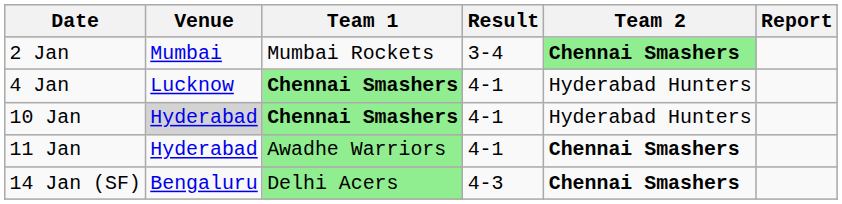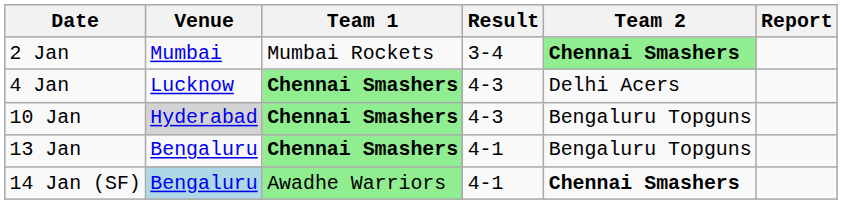 <table class="wikitable">
 <tr>
 <th>Date</th>
 <th>Venue</th>
 <th>Team 1</th>
 <th>Result</th>
 <th>Team 2</th>
 <th>Report</th>
 </tr>
 <tr>
 <td>2 Jan</td>
 <td><a href='#'>Mumbai</a></td>
 <td>Mumbai Rockets</td>
 <td>3-4</td>
 <td style="background:lightgreen;"><strong>Chennai Smashers</strong></td>
 <td></td>
 </tr>
 <tr>
 <td>4 Jan</td>
 <td><a href='#'>Lucknow</a></td>
 <td style="background:lightgreen;"><strong>Chennai Smashers</strong></td>
-<td>4-1</td>
-<td>Hyderabad Hunters</td>
+<td>4-3</td>
+<td>Delhi Acers</td>
 <td></td>
 </tr>
 <tr>
 <td>10 Jan</td>
 <td style="background: lightgrey;"><a href='#'>Hyderabad</a></td>
 <td style="background:lightgreen;"><strong>Chennai Smashers </strong></td>
-<td>4-1</td>
-<td>Hyderabad Hunters</td>
+<td>4-3</td>
+<td>Bengaluru Topguns</td>
 <td></td>
 </tr>
 <tr>
-<td>11 Jan</td>
-<td><a href='#'>Hyderabad</a></td>
+<td>13 Jan</td>
+<td><a href='#'>Bengaluru</a></td>
+<td style="background:lightgreen;"><strong>Chennai Smashers</strong></td>
+<td>4-1</td>
+<td>Bengaluru Topguns</td>
+<td></td>
+</tr>
+<tr>
+<td>14 Jan (SF)</td>
+<td style="background: lightblue;"><a href='#'>Bengaluru</a></td>
 <td style="background:lightgreen;">Awadhe Warriors</td>
 <td>4-1</td>
 <td><strong>Chennai Smashers</strong></td>
 <td></td>
 </tr>
-<tr>
-<td>14 Jan (SF)</td>
-<td><a href='#'>Bengaluru</a></td>
-<td style="background:lightgreen;">Delhi Acers</td>
-<td>4-3</td>
-<td><strong>Chennai Smashers</strong></td>
-<td></td>
-</tr>
 </table>
